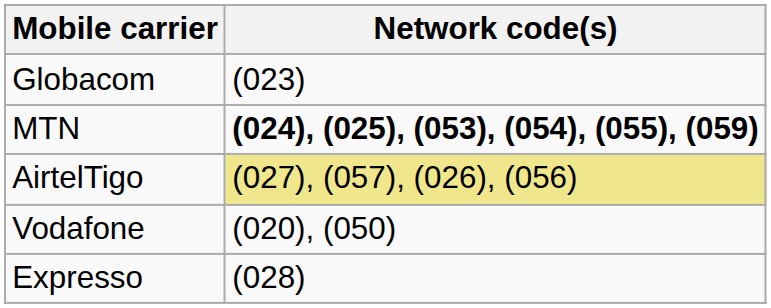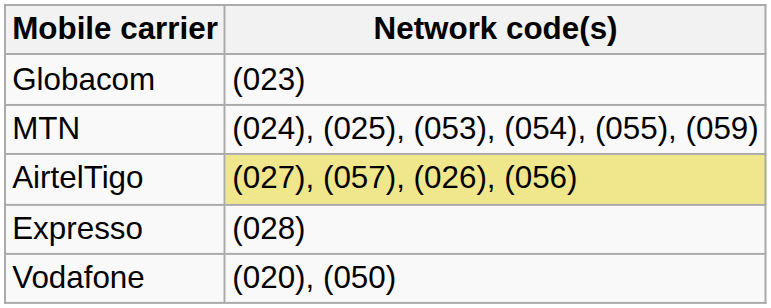 <table class="wikitable">
 <tr>
 <th>Mobile carrier</th>
 <th>Network code(s)</th>
 </tr>
 <tr>
 <td>Globacom</td>
 <td>(023)</td>
 </tr>
 <tr>
 <td>MTN</td>
-<td><strong>(024), (025), (053), (054), (055), (059)</strong></td>
+<td>(024), (025), (053), (054), (055), (059)</td>
 </tr>
 <tr>
 <td>AirtelTigo</td>
 <td style="background: khaki;">(027), (057), (026), (056)</td>
 </tr>
 <tr>
+<td>Expresso</td>
+<td>(028)</td>
+</tr>
+<tr>
 <td>Vodafone</td>
 <td>(020), (050)</td>
 </tr>
-<tr>
-<td>Expresso</td>
-<td>(028)</td>
-</tr>
 </table>
